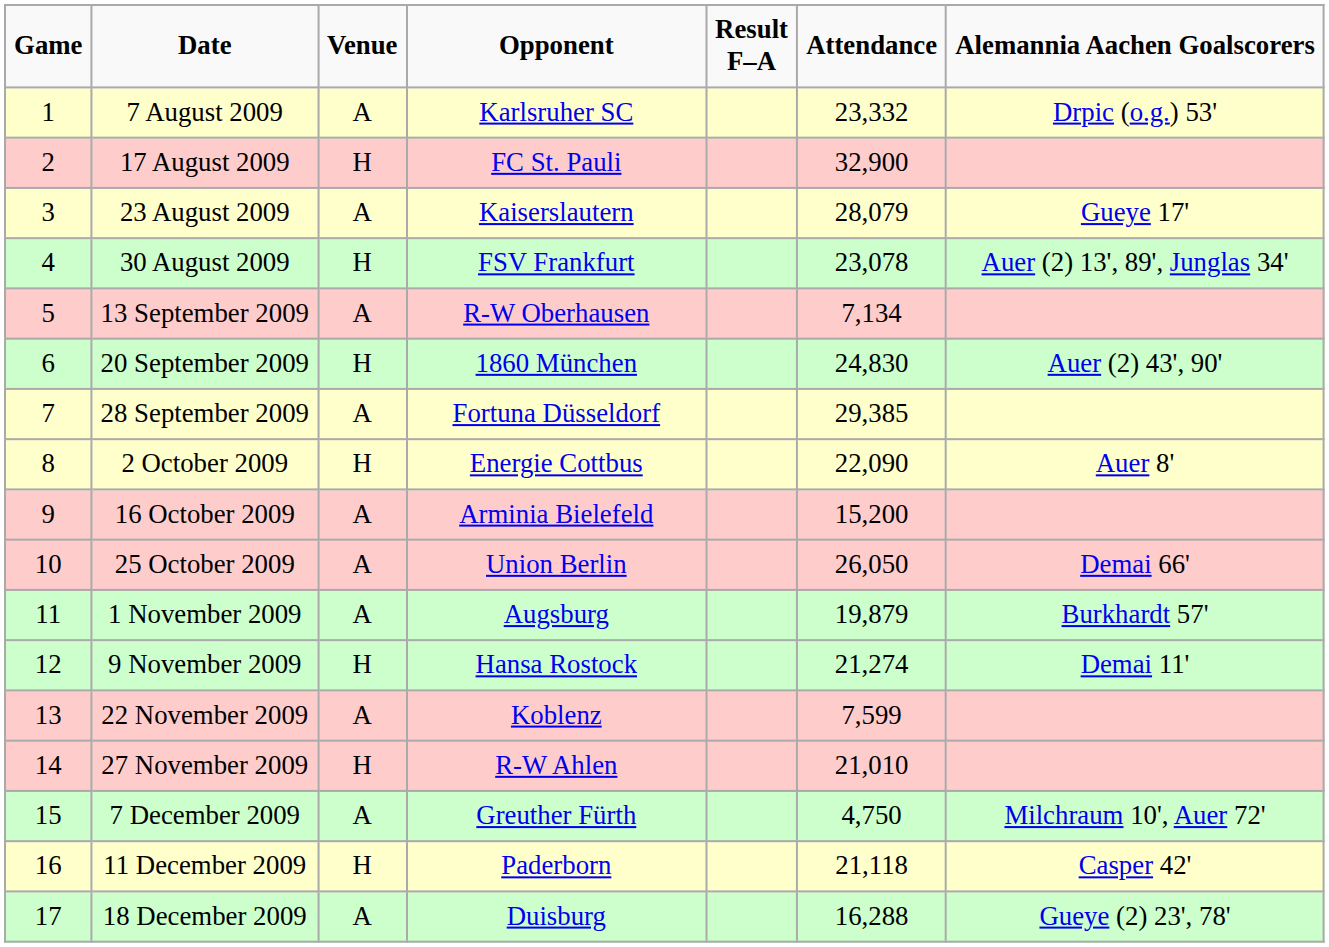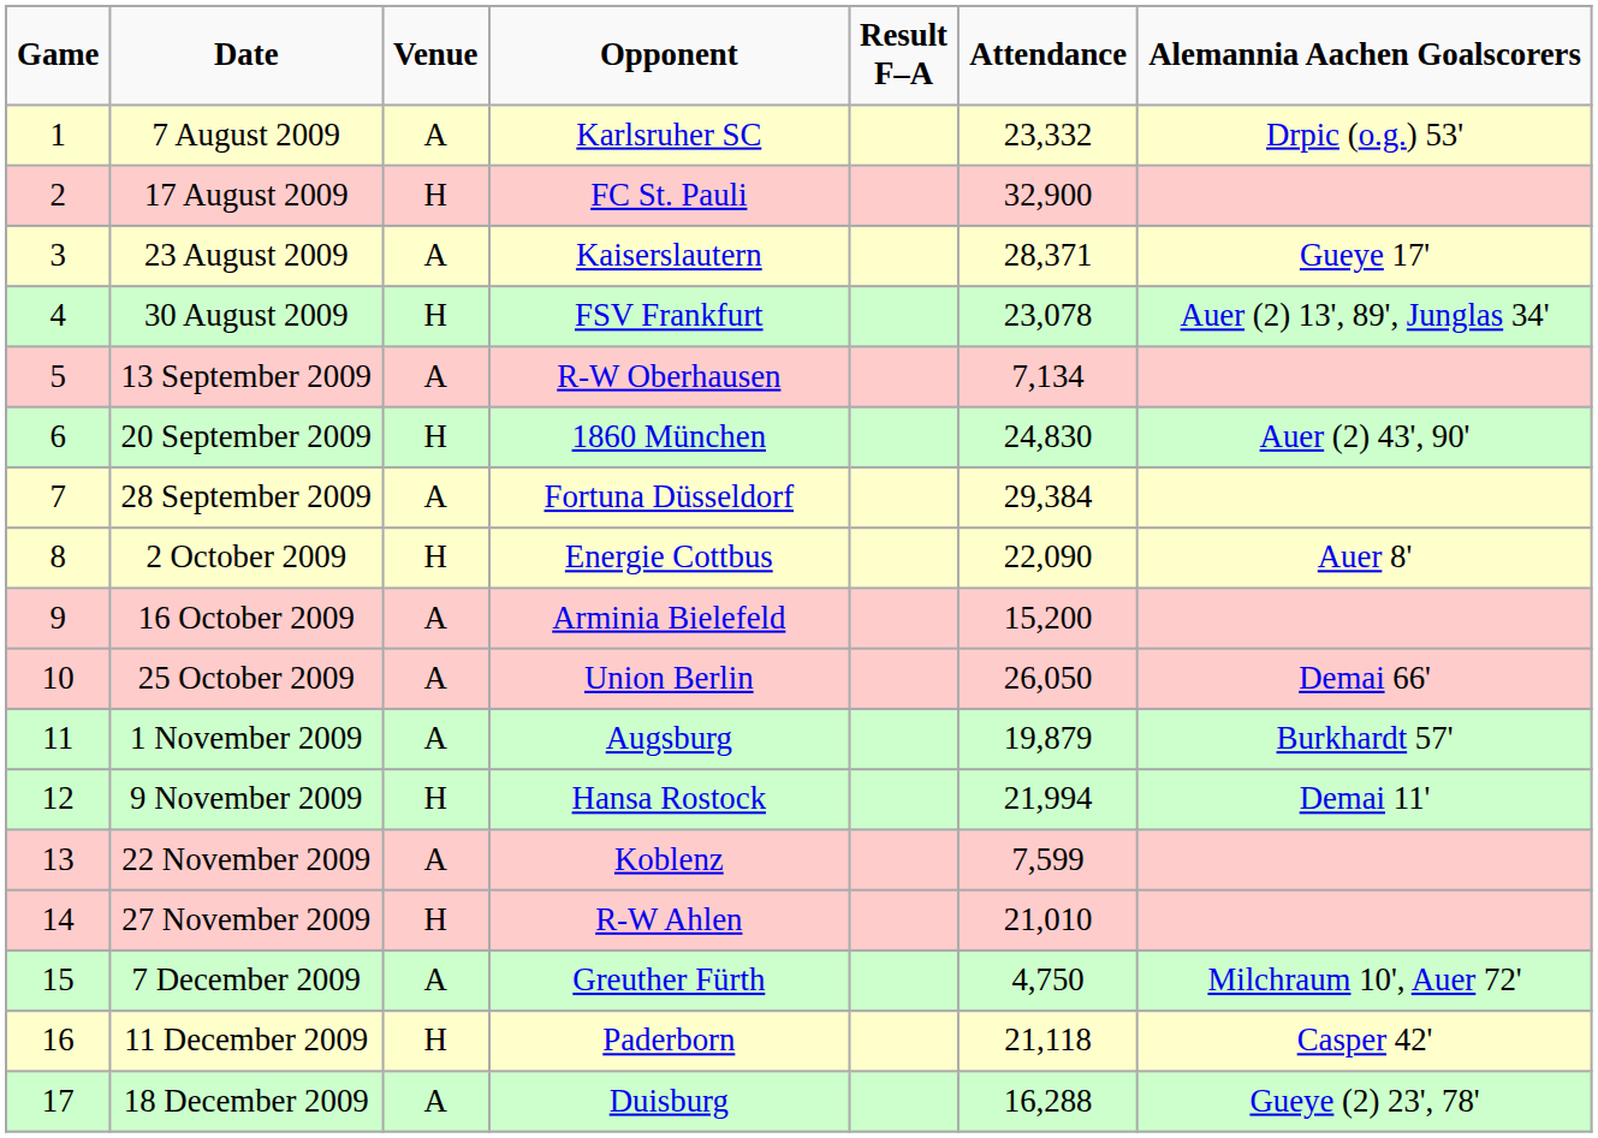 <table border="2" cellpadding="4" cellspacing="0" style="text-align:center; background: #f9f9f9; border: 1px #aaa solid; border-collapse: collapse; font-size: smaller;">
 <tr>
 <th>Game</th>
 <th>Date</th>
 <th>Venue</th>
 <th width="140px">Opponent</th>
 <th>Result<br>F–A</th>
 <th>Attendance</th>
 <th>Alemannia Aachen Goalscorers</th>
 </tr>
 <tr bgcolor="#FFFFCC">
 <td>1</td>
 <td>7 August 2009</td>
 <td>A</td>
 <td><a href='#'>Karlsruher SC</a></td>
 <td></td>
 <td>23,332</td>
 <td><a href='#'>Drpic</a> (<a href='#'>o.g.</a>) 53'</td>
 </tr>
 <tr bgcolor="#FFCCCC">
 <td>2</td>
 <td>17 August 2009</td>
 <td>H</td>
 <td><a href='#'>FC St. Pauli</a></td>
 <td></td>
 <td>32,900</td>
 <td></td>
 </tr>
 <tr bgcolor="#FFFFCC">
 <td>3</td>
 <td>23 August 2009</td>
 <td>A</td>
 <td><a href='#'>Kaiserslautern</a></td>
 <td></td>
-<td>28,079</td>
+<td>28,371</td>
 <td><a href='#'>Gueye</a> 17'</td>
 </tr>
 <tr bgcolor="#CCFFCC">
 <td>4</td>
 <td>30 August 2009</td>
 <td>H</td>
 <td><a href='#'>FSV Frankfurt</a></td>
 <td></td>
 <td>23,078</td>
 <td><a href='#'>Auer</a> (2) 13', 89', <a href='#'>Junglas</a> 34'</td>
 </tr>
 <tr bgcolor="#FFCCCC">
 <td>5</td>
 <td>13 September 2009</td>
 <td>A</td>
 <td><a href='#'>R-W Oberhausen</a></td>
 <td></td>
 <td>7,134</td>
 <td></td>
 </tr>
 <tr bgcolor="#CCFFCC">
 <td>6</td>
 <td>20 September 2009</td>
 <td>H</td>
 <td><a href='#'>1860 München</a></td>
 <td></td>
 <td>24,830</td>
 <td><a href='#'>Auer</a> (2) 43', 90'</td>
 </tr>
 <tr bgcolor="#FFFFCC">
 <td>7</td>
 <td>28 September 2009</td>
 <td>A</td>
 <td><a href='#'>Fortuna Düsseldorf</a></td>
 <td></td>
-<td>29,385</td>
+<td>29,384</td>
 <td></td>
 </tr>
 <tr bgcolor="#FFFFCC">
 <td>8</td>
 <td>2 October 2009</td>
 <td>H</td>
 <td><a href='#'>Energie Cottbus</a></td>
 <td></td>
 <td>22,090</td>
 <td><a href='#'>Auer</a> 8'</td>
 </tr>
 <tr bgcolor="#FFCCCC">
 <td>9</td>
 <td>16 October 2009</td>
 <td>A</td>
 <td><a href='#'>Arminia Bielefeld</a></td>
 <td></td>
 <td>15,200</td>
 <td></td>
 </tr>
 <tr bgcolor="#FFCCCC">
 <td>10</td>
 <td>25 October 2009</td>
 <td>A</td>
 <td><a href='#'>Union Berlin</a></td>
 <td></td>
 <td>26,050</td>
 <td><a href='#'>Demai</a> 66'</td>
 </tr>
 <tr bgcolor="#CCFFCC">
 <td>11</td>
 <td>1 November 2009</td>
 <td>A</td>
 <td><a href='#'>Augsburg</a></td>
 <td></td>
 <td>19,879</td>
 <td><a href='#'>Burkhardt</a> 57'</td>
 </tr>
 <tr bgcolor="#CCFFCC">
 <td>12</td>
 <td>9 November 2009</td>
 <td>H</td>
 <td><a href='#'>Hansa Rostock</a></td>
 <td></td>
-<td>21,274</td>
+<td>21,994</td>
 <td><a href='#'>Demai</a> 11'</td>
 </tr>
 <tr bgcolor="#FFCCCC">
 <td>13</td>
 <td>22 November 2009</td>
 <td>A</td>
 <td><a href='#'>Koblenz</a></td>
 <td></td>
 <td>7,599</td>
 <td></td>
 </tr>
 <tr bgcolor="#FFCCCC">
 <td>14</td>
 <td>27 November 2009</td>
 <td>H</td>
 <td><a href='#'>R-W Ahlen</a></td>
 <td></td>
 <td>21,010</td>
 <td></td>
 </tr>
 <tr bgcolor="#CCFFCC">
 <td>15</td>
 <td>7 December 2009</td>
 <td>A</td>
 <td><a href='#'>Greuther Fürth</a></td>
 <td></td>
 <td>4,750</td>
 <td><a href='#'>Milchraum</a> 10', <a href='#'>Auer</a> 72'</td>
 </tr>
 <tr bgcolor="#FFFFCC">
 <td>16</td>
 <td>11 December 2009</td>
 <td>H</td>
 <td><a href='#'>Paderborn</a></td>
 <td></td>
 <td>21,118</td>
 <td><a href='#'>Casper</a> 42'</td>
 </tr>
 <tr bgcolor="#CCFFCC">
 <td>17</td>
 <td>18 December 2009</td>
 <td>A</td>
 <td><a href='#'>Duisburg</a></td>
 <td></td>
 <td>16,288</td>
 <td><a href='#'>Gueye</a> (2) 23', 78'</td>
 </tr>
 </table>
